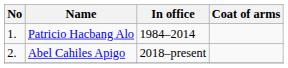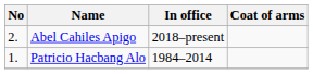 <table class="wikitable">
 <tr>
 <th>No</th>
 <th>Name</th>
 <th>In office</th>
 <th>Coat of arms</th>
 </tr>
 <tr>
+<td>2.</td>
+<td><a href='#'>Abel Cahiles Apigo</a></td>
+<td>2018–present</td>
+<td></td>
+</tr>
+<tr>
 <td>1.</td>
 <td><a href='#'>Patricio Hacbang Alo</a></td>
 <td>1984–2014</td>
 <td></td>
 </tr>
 <tr>
-<td>2.</td>
-<td><a href='#'>Abel Cahiles Apigo</a></td>
-<td>2018–present</td>
-<td></td>
-</tr>
-<tr>
 </tr>
 </table>
